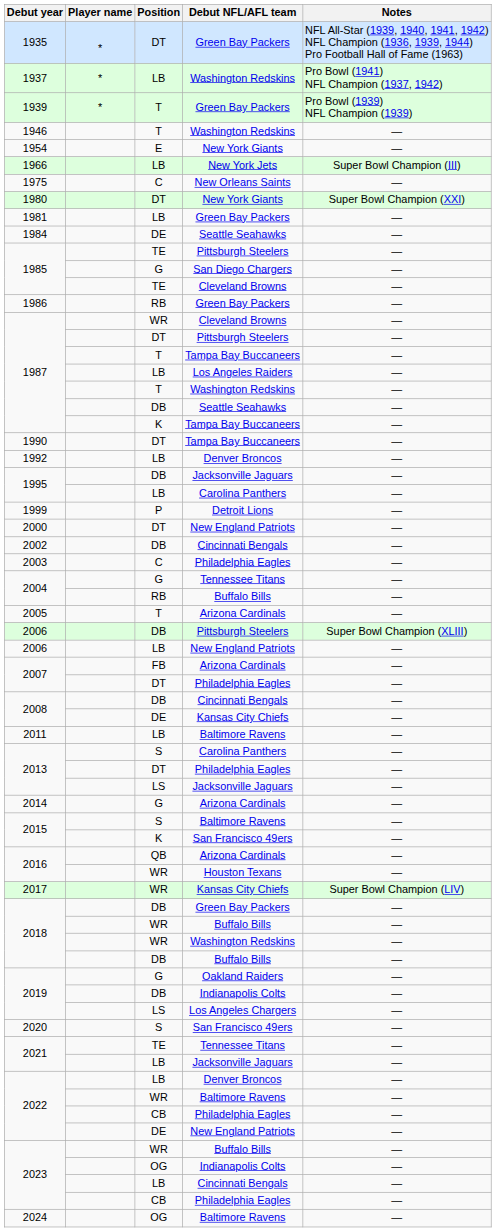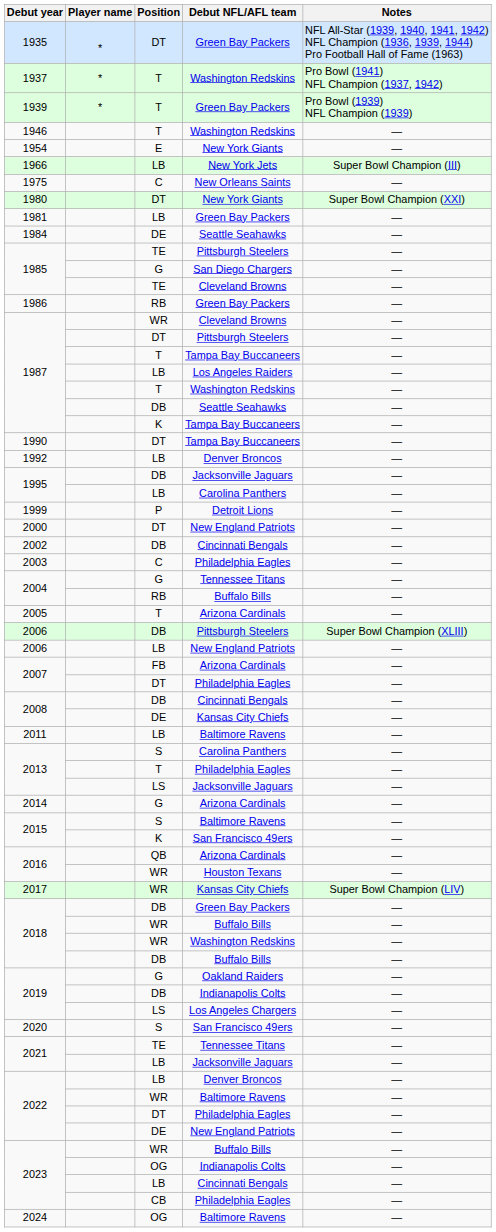 <table class="wikitable sortable" style="text-align: center;">
 <tr>
 <th>Debut year</th>
 <th>Player name</th>
 <th>Position</th>
 <th>Debut NFL/AFL team</th>
 <th>Notes</th>
 </tr>
 <tr bgcolor="#D0E7FF">
 <td align="center">1935</td>
 <td align="center"><br><strong></strong>*</td>
 <td align="center">DT</td>
 <td align="center"><a href='#'>Green Bay Packers</a></td>
 <td align="left">NFL All-Star (<a href='#'>1939</a>, <a href='#'>1940</a>, <a href='#'>1941</a>, <a href='#'>1942</a>)<br>NFL Champion (<a href='#'>1936</a>, <a href='#'>1939</a>, <a href='#'>1944</a>)<br>Pro Football Hall of Fame (1963)</td>
 </tr>
 <tr bgcolor="#DDFFDD">
 <td align="center">1937</td>
 <td align="center"><strong></strong>*</td>
-<td align="center">LB</td>
+<td align="center">T</td>
 <td align="center"><a href='#'>Washington Redskins</a></td>
 <td align="left">Pro Bowl (<a href='#'>1941</a>)<br>NFL Champion (<a href='#'>1937</a>, <a href='#'>1942</a>)<br></td>
 </tr>
 <tr bgcolor="#DDFFDD">
 <td align="center">1939</td>
 <td align="center"><strong></strong>*</td>
 <td align="center">T</td>
 <td align="center"><a href='#'>Green Bay Packers</a></td>
 <td align="left">Pro Bowl (<a href='#'>1939</a>)<br>NFL Champion (<a href='#'>1939</a>)<br></td>
 </tr>
 <tr>
 <td align="center">1946</td>
 <td align="center"></td>
 <td align="center">T</td>
 <td align="center"><a href='#'>Washington Redskins</a></td>
 <td align="center">—</td>
 </tr>
 <tr>
 <td align="center">1954</td>
 <td align="center"></td>
 <td align="center">E</td>
 <td align="center"><a href='#'>New York Giants</a></td>
 <td align="center">—</td>
 </tr>
 <tr bgcolor="#DDFFDD">
 <td align="center">1966</td>
 <td align="center"><strong></strong></td>
 <td align="center">LB</td>
 <td align="center"><a href='#'>New York Jets</a></td>
 <td align="center">Super Bowl Champion (<a href='#'>III</a>)</td>
 </tr>
 <tr>
 <td align="center">1975</td>
 <td align="center"></td>
 <td align="center">C</td>
 <td align="center"><a href='#'>New Orleans Saints</a></td>
 <td align="center">—</td>
 </tr>
 <tr bgcolor="#DDFFDD">
 <td align="center">1980</td>
 <td align="center"><strong></strong></td>
 <td align="center">DT</td>
 <td align="center"><a href='#'>New York Giants</a></td>
 <td align="center">Super Bowl Champion (<a href='#'>XXI</a>)</td>
 </tr>
 <tr>
 <td align="center">1981</td>
 <td align="center"></td>
 <td align="center">LB</td>
 <td align="center"><a href='#'>Green Bay Packers</a></td>
 <td align="center">—</td>
 </tr>
 <tr>
 <td align="center">1984</td>
 <td align="center"></td>
 <td align="center">DE</td>
 <td align="center"><a href='#'>Seattle Seahawks</a></td>
 <td align="center">—</td>
 </tr>
 <tr>
 <td rowspan="3">1985</td>
 <td align="center"></td>
 <td align="center">TE</td>
 <td align="center"><a href='#'>Pittsburgh Steelers</a></td>
 <td align="center">—</td>
 </tr>
 <tr>
 <td align="center"></td>
 <td align="center">G</td>
 <td align="center"><a href='#'>San Diego Chargers</a></td>
 <td align="center">—</td>
 </tr>
 <tr>
 <td align="center"></td>
 <td align="center">TE</td>
 <td align="center"><a href='#'>Cleveland Browns</a></td>
 <td align="center">—</td>
 </tr>
 <tr>
 <td align="center">1986</td>
 <td align="center"></td>
 <td align="center">RB</td>
 <td align="center"><a href='#'>Green Bay Packers</a></td>
 <td align="center">—</td>
 </tr>
 <tr>
 <td rowspan="7">1987</td>
 <td align="center"></td>
 <td align="center">WR</td>
 <td align="center"><a href='#'>Cleveland Browns</a></td>
 <td align="center">—</td>
 </tr>
 <tr>
 <td align="center"></td>
 <td align="center">DT</td>
 <td align="center"><a href='#'>Pittsburgh Steelers</a></td>
 <td align="center">—</td>
 </tr>
 <tr>
 <td align="center"></td>
 <td align="center">T</td>
 <td align="center"><a href='#'>Tampa Bay Buccaneers</a></td>
 <td align="center">—</td>
 </tr>
 <tr>
 <td align="center"></td>
 <td align="center">LB</td>
 <td align="center"><a href='#'>Los Angeles Raiders</a></td>
 <td align="center">—</td>
 </tr>
 <tr>
 <td align="center"></td>
 <td align="center">T</td>
 <td align="center"><a href='#'>Washington Redskins</a></td>
 <td align="center">—</td>
 </tr>
 <tr>
 <td align="center"></td>
 <td align="center">DB</td>
 <td align="center"><a href='#'>Seattle Seahawks</a></td>
 <td align="center">—</td>
 </tr>
 <tr>
 <td align="center"></td>
 <td align="center">K</td>
 <td align="center"><a href='#'>Tampa Bay Buccaneers</a></td>
 <td align="center">—</td>
 </tr>
 <tr>
 <td align="center">1990</td>
 <td align="center"></td>
 <td align="center">DT</td>
 <td align="center"><a href='#'>Tampa Bay Buccaneers</a></td>
 <td align="center">—</td>
 </tr>
 <tr>
 <td align="center">1992</td>
 <td align="center"></td>
 <td align="center">LB</td>
 <td align="center"><a href='#'>Denver Broncos</a></td>
 <td align="center">—</td>
 </tr>
 <tr>
 <td rowspan="2">1995</td>
 <td align="center"></td>
 <td align="center">DB</td>
 <td align="center"><a href='#'>Jacksonville Jaguars</a></td>
 <td align="center">—</td>
 </tr>
 <tr>
 <td align="center"></td>
 <td align="center">LB</td>
 <td align="center"><a href='#'>Carolina Panthers</a></td>
 <td align="center">—</td>
 </tr>
 <tr>
 <td align="center">1999</td>
 <td align="center"></td>
 <td align="center">P</td>
 <td align="center"><a href='#'>Detroit Lions</a></td>
 <td align="center">—</td>
 </tr>
 <tr>
 <td align="center">2000</td>
 <td align="center"></td>
 <td align="center">DT</td>
 <td align="center"><a href='#'>New England Patriots</a></td>
 <td align="center">—</td>
 </tr>
 <tr>
 <td align="center">2002</td>
 <td align="center"></td>
 <td align="center">DB</td>
 <td align="center"><a href='#'>Cincinnati Bengals</a></td>
 <td align="center">—</td>
 </tr>
 <tr>
 <td align="center">2003</td>
 <td align="center"></td>
 <td align="center">C</td>
 <td align="center"><a href='#'>Philadelphia Eagles</a></td>
 <td align="center">—</td>
 </tr>
 <tr>
 <td rowspan="2">2004</td>
 <td align="center"></td>
 <td align="center">G</td>
 <td align="center"><a href='#'>Tennessee Titans</a></td>
 <td align="center">—</td>
 </tr>
 <tr>
 <td align="center"></td>
 <td align="center">RB</td>
 <td align="center"><a href='#'>Buffalo Bills</a></td>
 <td align="center">—</td>
 </tr>
 <tr>
 <td align="center">2005</td>
 <td align="center"></td>
 <td align="center">T</td>
 <td align="center"><a href='#'>Arizona Cardinals</a></td>
 <td align="center">—</td>
 </tr>
 <tr bgcolor="#DDFFDD">
 <td align="center">2006</td>
 <td align="center"><strong></strong></td>
 <td align="center">DB</td>
 <td align="center"><a href='#'>Pittsburgh Steelers</a></td>
 <td align="center">Super Bowl Champion (<a href='#'>XLIII</a>)</td>
 </tr>
 <tr>
 <td align="center">2006</td>
 <td align="center"></td>
 <td align="center">LB</td>
 <td align="center"><a href='#'>New England Patriots</a></td>
 <td align="center">—</td>
 </tr>
 <tr>
 <td rowspan="2">2007</td>
 <td align="center"></td>
 <td align="center">FB</td>
 <td align="center"><a href='#'>Arizona Cardinals</a></td>
 <td align="center">—</td>
 </tr>
 <tr>
 <td align="center"></td>
 <td align="center">DT</td>
 <td align="center"><a href='#'>Philadelphia Eagles</a></td>
 <td align="center">—</td>
 </tr>
 <tr>
 <td rowspan="2">2008</td>
 <td align="center"></td>
 <td align="center">DB</td>
 <td align="center"><a href='#'>Cincinnati Bengals</a></td>
 <td align="center">—</td>
 </tr>
 <tr>
 <td align="center"></td>
 <td align="center">DE</td>
 <td align="center"><a href='#'>Kansas City Chiefs</a></td>
 <td align="center">—</td>
 </tr>
 <tr>
 <td align="center">2011</td>
 <td align="center"></td>
 <td align="center">LB</td>
 <td align="center"><a href='#'>Baltimore Ravens</a></td>
 <td align="center">—</td>
 </tr>
 <tr>
 <td rowspan="3">2013</td>
 <td align="center"></td>
 <td align="center">S</td>
 <td align="center"><a href='#'>Carolina Panthers</a></td>
 <td align="center">—</td>
 </tr>
 <tr>
 <td align="center"></td>
-<td align="center">DT</td>
+<td align="center">T</td>
 <td align="center"><a href='#'>Philadelphia Eagles</a></td>
 <td align="center">—</td>
 </tr>
 <tr>
 <td align="center"></td>
 <td align="center">LS</td>
 <td align="center"><a href='#'>Jacksonville Jaguars</a></td>
 <td align="center">—</td>
 </tr>
 <tr>
 <td align="center">2014</td>
 <td align="center"></td>
 <td align="center">G</td>
 <td align="center"><a href='#'>Arizona Cardinals</a></td>
 <td align="center">—</td>
 </tr>
 <tr>
 <td rowspan="2">2015</td>
 <td align="center"></td>
 <td align="center">S</td>
 <td align="center"><a href='#'>Baltimore Ravens</a></td>
 <td align="center">—</td>
 </tr>
 <tr>
 <td align="center"></td>
 <td align="center">K</td>
 <td align="center"><a href='#'>San Francisco 49ers</a></td>
 <td align="center">—</td>
 </tr>
 <tr>
 <td rowspan="2">2016</td>
 <td align="center"></td>
 <td align="center">QB</td>
 <td align="center"><a href='#'>Arizona Cardinals</a></td>
 <td align="center">—</td>
 </tr>
 <tr>
 <td align="center"></td>
 <td align="center">WR</td>
 <td align="center"><a href='#'>Houston Texans</a></td>
 <td align="center">—</td>
 </tr>
 <tr bgcolor="#DDFFDD">
 <td align="center">2017</td>
 <td align="center"><strong></strong></td>
 <td align="center">WR</td>
 <td align="center"><a href='#'>Kansas City Chiefs</a></td>
 <td align="center">Super Bowl Champion (<a href='#'>LIV</a>)</td>
 </tr>
 <tr>
 <td rowspan="4">2018</td>
 <td align="center"></td>
 <td align="center">DB</td>
 <td align="center"><a href='#'>Green Bay Packers</a></td>
 <td align="center">—</td>
 </tr>
 <tr>
 <td align="center"></td>
 <td align="center">WR</td>
 <td align="center"><a href='#'>Buffalo Bills</a></td>
 <td align="center">—</td>
 </tr>
 <tr>
 <td align="center"></td>
 <td align="center">WR</td>
 <td align="center"><a href='#'>Washington Redskins</a></td>
 <td align="center">—</td>
 </tr>
 <tr>
 <td align="center"></td>
 <td align="center">DB</td>
 <td align="center"><a href='#'>Buffalo Bills</a></td>
 <td align="center">—</td>
 </tr>
 <tr>
 <td rowspan="3">2019</td>
 <td align="center"></td>
 <td align="center">G</td>
 <td align="center"><a href='#'>Oakland Raiders</a></td>
 <td align="center">—</td>
 </tr>
 <tr>
 <td align="center"></td>
 <td align="center">DB</td>
 <td align="center"><a href='#'>Indianapolis Colts</a></td>
 <td align="center">—</td>
 </tr>
 <tr>
 <td align="center"></td>
 <td align="center">LS</td>
 <td align="center"><a href='#'>Los Angeles Chargers</a></td>
 <td align="center">—</td>
 </tr>
 <tr>
 <td align="center">2020</td>
 <td align="center"></td>
 <td align="center">S</td>
 <td align="center"><a href='#'>San Francisco 49ers</a></td>
 <td align="center">—</td>
 </tr>
 <tr>
 <td rowspan="2">2021</td>
 <td align="center"></td>
 <td align="center">TE</td>
 <td align="center"><a href='#'>Tennessee Titans</a></td>
 <td align="center">—</td>
 </tr>
 <tr>
 <td align="center"></td>
 <td align="center">LB</td>
 <td align="center"><a href='#'>Jacksonville Jaguars</a></td>
 <td align="center">—</td>
 </tr>
 <tr>
 <td rowspan="4">2022</td>
 <td align="center"></td>
 <td align="center">LB</td>
 <td align="center"><a href='#'>Denver Broncos</a></td>
 <td align="center">—</td>
 </tr>
 <tr>
 <td align="center"></td>
 <td align="center">WR</td>
 <td align="center"><a href='#'>Baltimore Ravens</a></td>
 <td align="center">—</td>
 </tr>
 <tr>
 <td align="center"></td>
-<td align="center">CB</td>
+<td align="center">DT</td>
 <td align="center"><a href='#'>Philadelphia Eagles</a></td>
 <td align="center">—</td>
 </tr>
 <tr>
 <td align="center"></td>
 <td align="center">DE</td>
 <td align="center"><a href='#'>New England Patriots</a></td>
 <td align="center">—</td>
 </tr>
 <tr>
 <td rowspan="4">2023</td>
 <td align="center"></td>
 <td align="center">WR</td>
 <td align="center"><a href='#'>Buffalo Bills</a></td>
 <td align="center">—</td>
 </tr>
 <tr>
 <td align="center"></td>
 <td align="center">OG</td>
 <td align="center"><a href='#'>Indianapolis Colts</a></td>
 <td align="center">—</td>
 </tr>
 <tr>
 <td align="center"></td>
 <td align="center">LB</td>
 <td align="center"><a href='#'>Cincinnati Bengals</a></td>
 <td align="center">—</td>
 </tr>
 <tr>
 <td align="center"></td>
 <td align="center">CB</td>
 <td align="center"><a href='#'>Philadelphia Eagles</a></td>
 <td align="center">—</td>
 </tr>
 <tr>
 <td align="center">2024</td>
 <td align="center"></td>
 <td align="center">OG</td>
 <td align="center"><a href='#'>Baltimore Ravens</a></td>
 <td align="center">—</td>
 </tr>
 </table>
